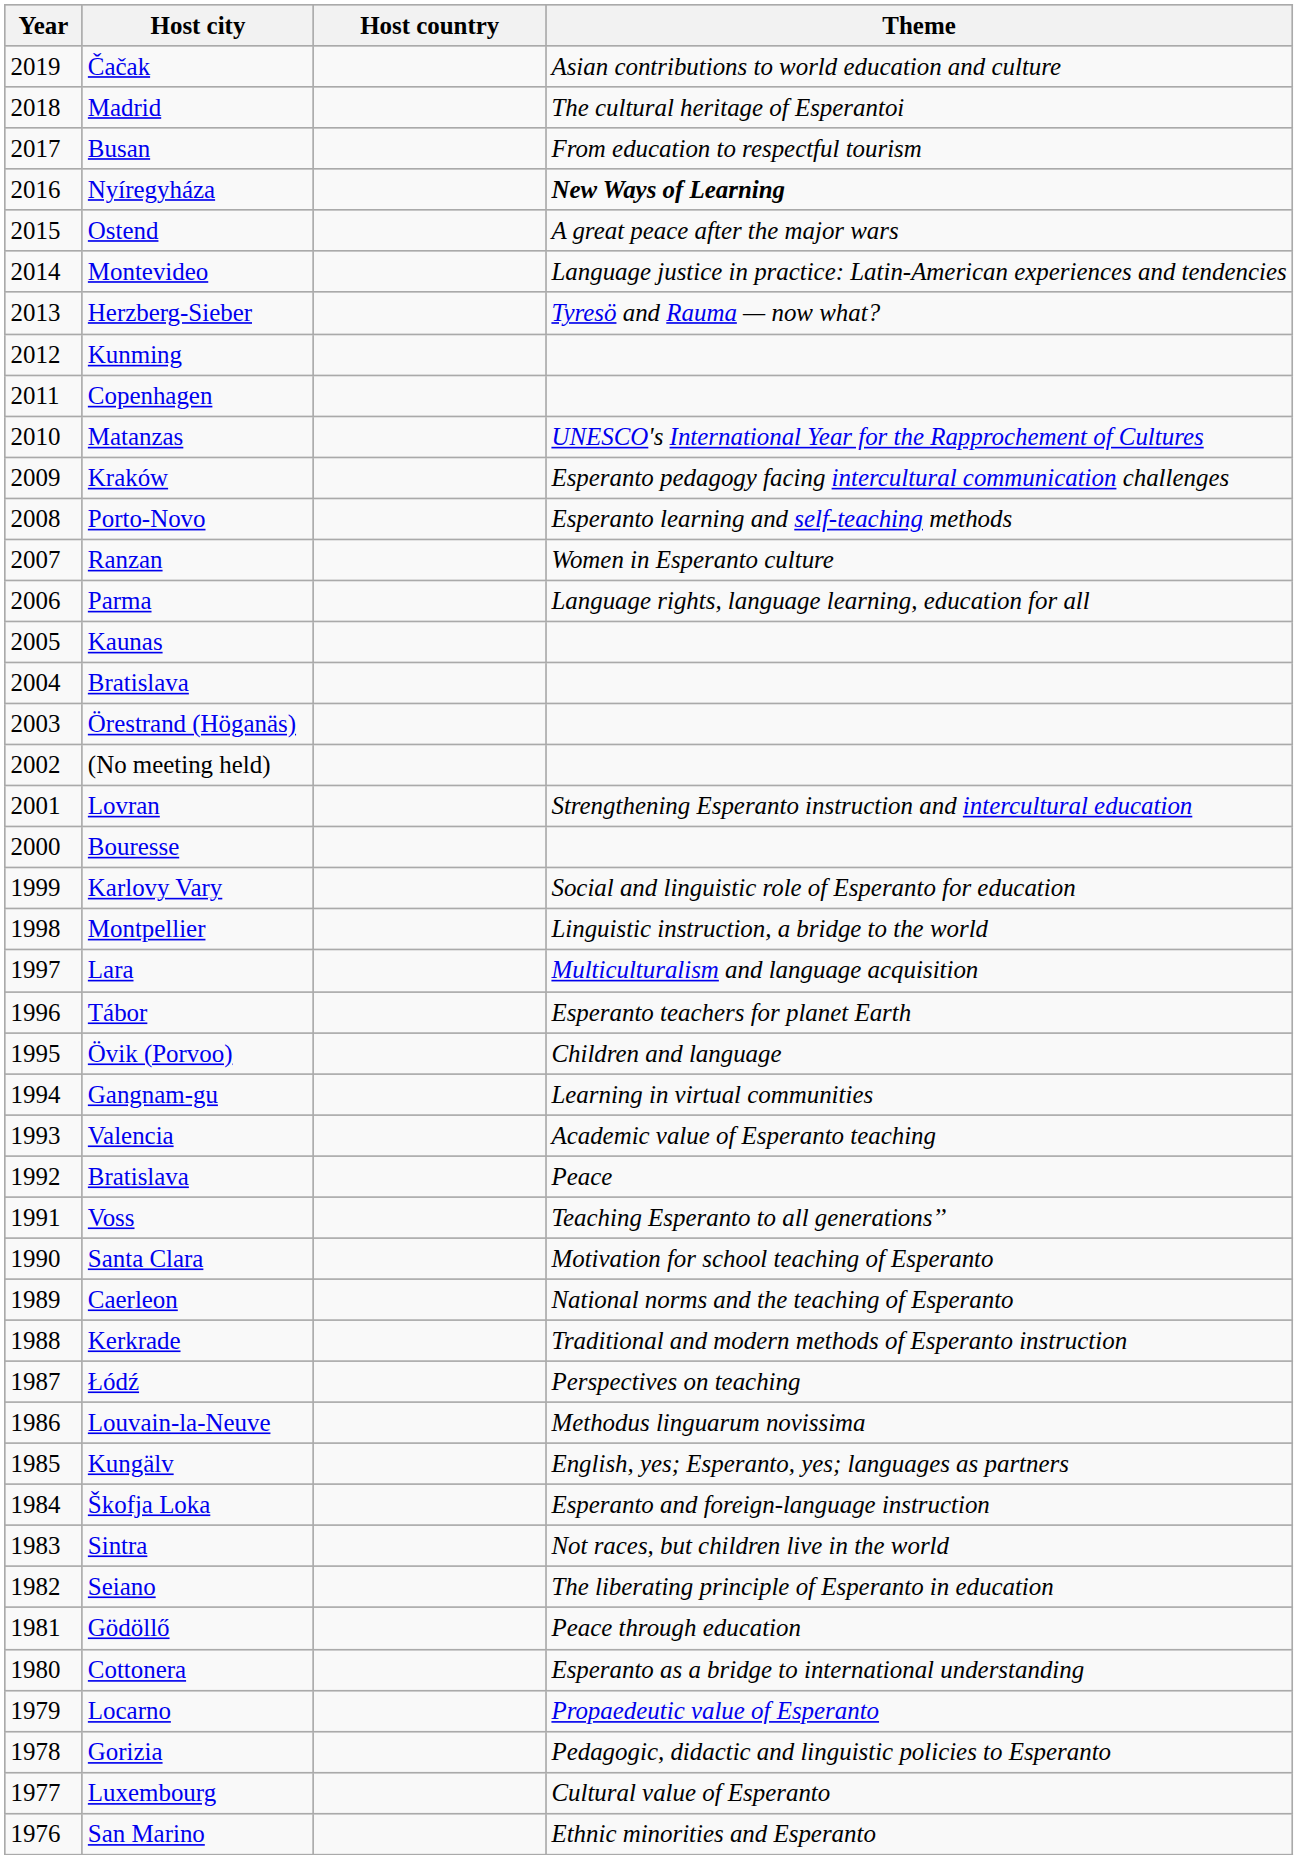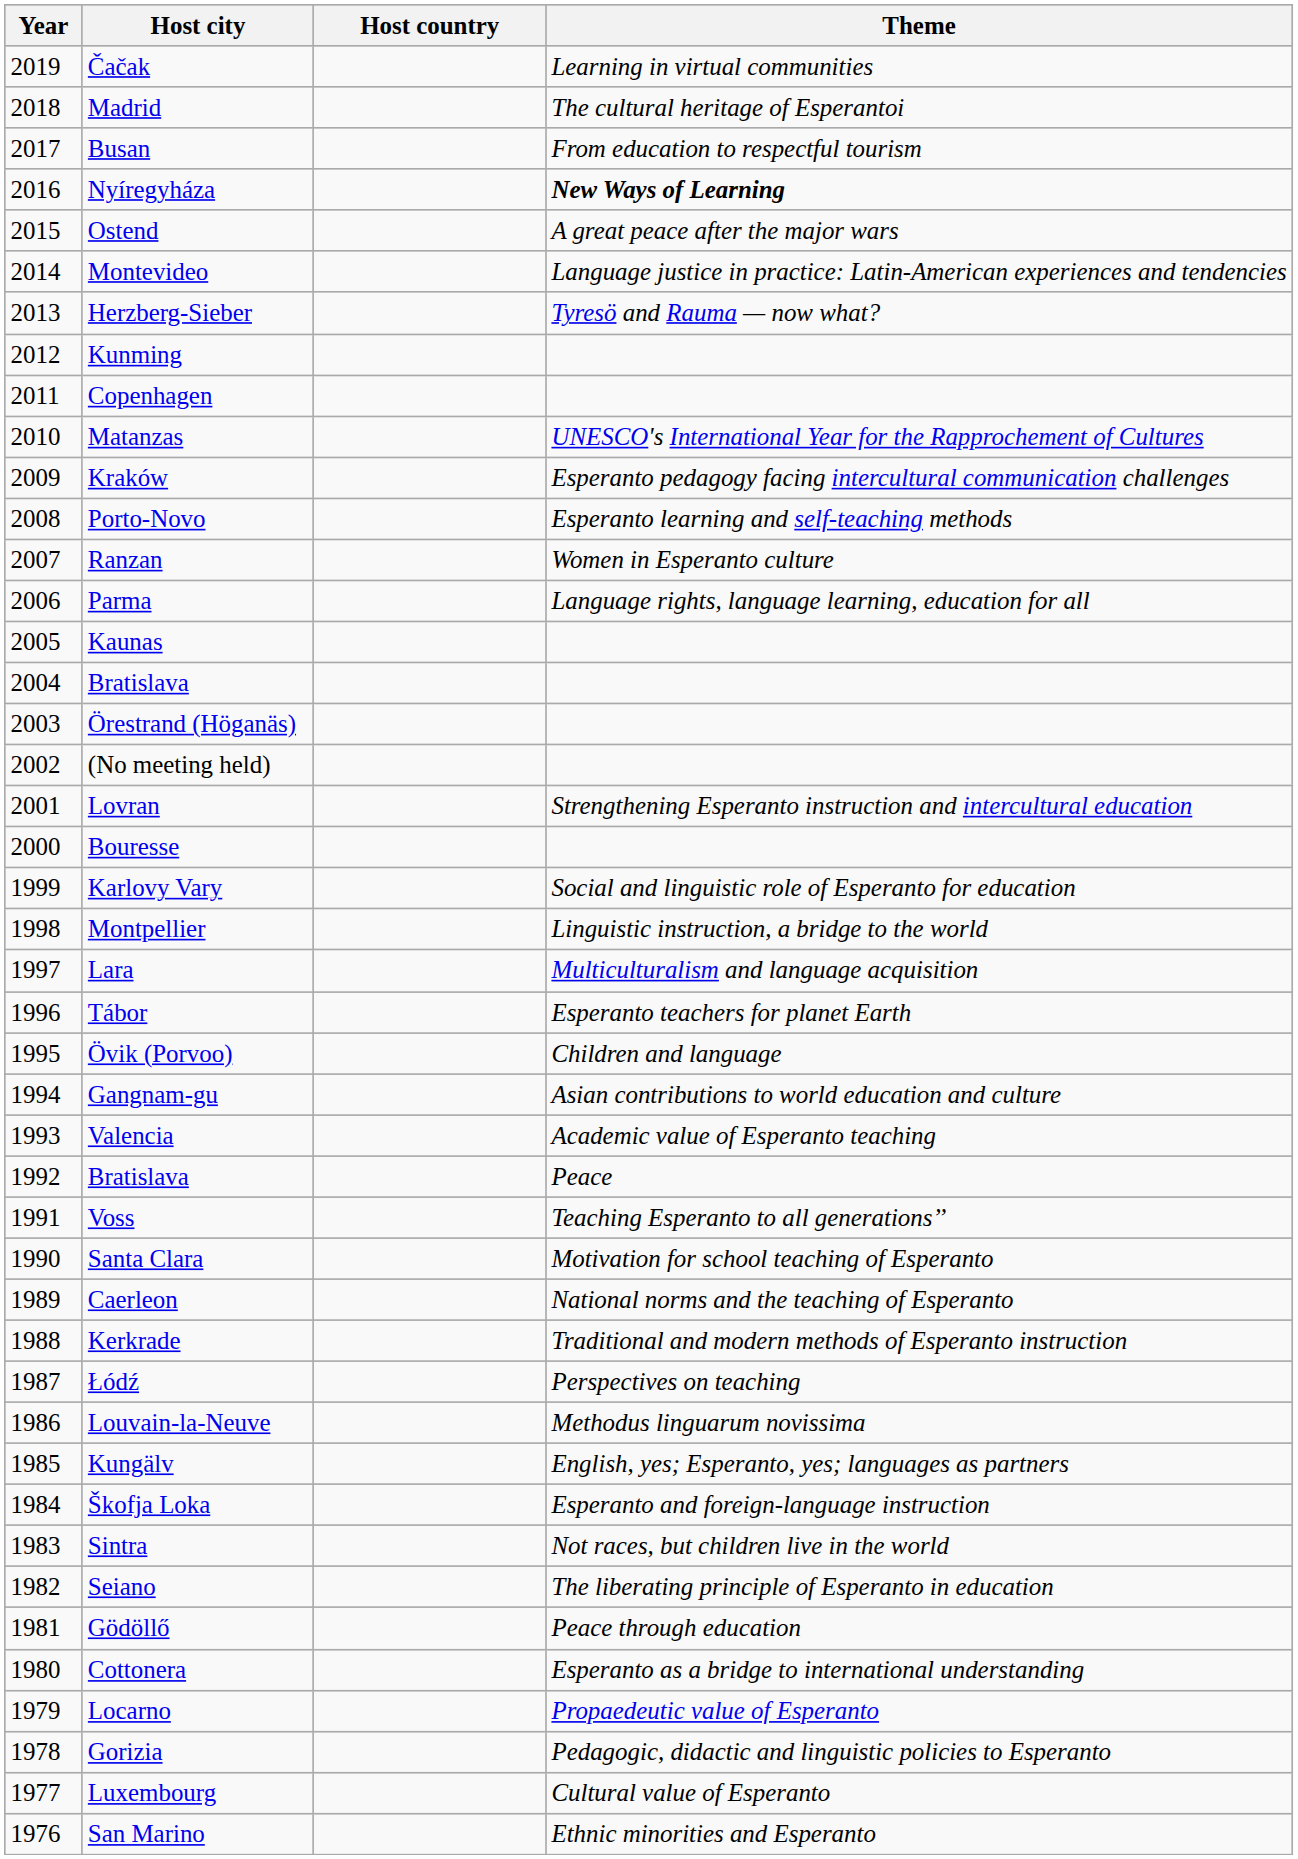 <table class="wikitable" style="font-size:95%">
 <tr>
 <th width="6%">Year</th>
 <th width="18%">Host city</th>
 <th width="18%">Host country</th>
 <th width="58%">Theme</th>
 </tr>
 <tr>
 <td>2019</td>
 <td><a href='#'>Čačak</a></td>
 <td></td>
-<td><em>Asian contributions to world education and culture</em></td>
+<td><em>Learning in virtual communities</em></td>
 </tr>
 <tr>
 <td>2018</td>
 <td><a href='#'>Madrid</a></td>
 <td></td>
 <td><em>The cultural heritage of Esperantoi</em></td>
 </tr>
 <tr>
 <td>2017</td>
 <td><a href='#'>Busan</a></td>
 <td></td>
 <td><em>From education to respectful tourism</em></td>
 </tr>
 <tr>
 <td>2016</td>
 <td><a href='#'>Nyíregyháza</a></td>
 <td></td>
 <td><strong><em>New Ways of Learning</em></strong></td>
 </tr>
 <tr>
 <td>2015</td>
 <td><a href='#'>Ostend</a></td>
 <td></td>
 <td><em>A great peace after the major wars</em></td>
 </tr>
 <tr>
 <td>2014</td>
 <td><a href='#'>Montevideo</a></td>
 <td></td>
 <td><em>Language justice in practice: Latin-American experiences and tendencies</em></td>
 </tr>
 <tr>
 <td>2013</td>
 <td><a href='#'>Herzberg-Sieber</a></td>
 <td></td>
 <td><em><a href='#'>Tyresö</a> and <a href='#'>Rauma</a> — now what?</em></td>
 </tr>
 <tr>
 <td>2012</td>
 <td><a href='#'>Kunming</a></td>
 <td></td>
 <td></td>
 </tr>
 <tr>
 <td>2011</td>
 <td><a href='#'>Copenhagen</a></td>
 <td></td>
 <td></td>
 </tr>
 <tr>
 <td>2010</td>
 <td><a href='#'>Matanzas</a></td>
 <td></td>
 <td><em><a href='#'>UNESCO</a>'s <a href='#'>International Year for the Rapprochement of Cultures</a></em></td>
 </tr>
 <tr>
 <td>2009</td>
 <td><a href='#'>Kraków</a></td>
 <td></td>
 <td><em>Esperanto pedagogy facing <a href='#'>intercultural communication</a> challenges</em></td>
 </tr>
 <tr>
 <td>2008</td>
 <td><a href='#'>Porto-Novo</a></td>
 <td></td>
 <td><em>Esperanto learning and <a href='#'>self-teaching</a> methods</em></td>
 </tr>
 <tr>
 <td>2007</td>
 <td><a href='#'>Ranzan</a></td>
 <td></td>
 <td><em>Women in Esperanto culture</em></td>
 </tr>
 <tr>
 <td>2006</td>
 <td><a href='#'>Parma</a></td>
 <td></td>
 <td><em>Language rights, language learning, education for all</em></td>
 </tr>
 <tr>
 <td>2005</td>
 <td><a href='#'>Kaunas</a></td>
 <td></td>
 <td></td>
 </tr>
 <tr>
 <td>2004</td>
 <td><a href='#'>Bratislava</a></td>
 <td></td>
 <td></td>
 </tr>
 <tr>
 <td>2003</td>
 <td><a href='#'>Örestrand (Höganäs)</a></td>
 <td></td>
 <td></td>
 </tr>
 <tr>
 <td>2002</td>
 <td>(No meeting held)</td>
 <td></td>
 </tr>
 <tr>
 <td>2001</td>
 <td><a href='#'>Lovran</a></td>
 <td></td>
 <td><em>Strengthening Esperanto instruction and <a href='#'>intercultural education</a></em></td>
 </tr>
 <tr>
 <td>2000</td>
 <td><a href='#'>Bouresse</a></td>
 <td></td>
 <td></td>
 </tr>
 <tr>
 <td>1999</td>
 <td><a href='#'>Karlovy Vary</a></td>
 <td></td>
 <td><em>Social and linguistic role of Esperanto for education</em></td>
 </tr>
 <tr>
 <td>1998</td>
 <td><a href='#'>Montpellier</a></td>
 <td></td>
 <td><em>Linguistic instruction, a bridge to the world</em></td>
 </tr>
 <tr>
 <td>1997</td>
 <td><a href='#'>Lara</a></td>
 <td></td>
 <td><em><a href='#'>Multiculturalism</a> and language acquisition</em></td>
 </tr>
 <tr>
 <td>1996</td>
 <td><a href='#'>Tábor</a></td>
 <td></td>
 <td><em>Esperanto teachers for planet Earth</em></td>
 </tr>
 <tr>
 <td>1995</td>
 <td><a href='#'>Övik (Porvoo)</a></td>
 <td></td>
 <td><em>Children and language</em></td>
 </tr>
 <tr>
 <td>1994</td>
 <td><a href='#'>Gangnam-gu</a></td>
 <td></td>
-<td><em>Learning in virtual communities</em></td>
+<td><em>Asian contributions to world education and culture</em></td>
 </tr>
 <tr>
 <td>1993</td>
 <td><a href='#'>Valencia</a></td>
 <td></td>
 <td><em>Academic value of Esperanto teaching</em></td>
 </tr>
 <tr>
 <td>1992</td>
 <td><a href='#'>Bratislava</a></td>
 <td></td>
 <td><em>Peace</em></td>
 </tr>
 <tr>
 <td>1991</td>
 <td><a href='#'>Voss</a></td>
 <td></td>
 <td><em>Teaching Esperanto to all generations’’</em></td>
 </tr>
 <tr>
 <td>1990</td>
 <td><a href='#'>Santa Clara</a></td>
 <td></td>
 <td><em>Motivation for school teaching of Esperanto</em></td>
 </tr>
 <tr>
 <td>1989</td>
 <td><a href='#'>Caerleon</a></td>
 <td></td>
 <td><em>National norms and the teaching of Esperanto</em></td>
 </tr>
 <tr>
 <td>1988</td>
 <td><a href='#'>Kerkrade</a></td>
 <td></td>
 <td><em>Traditional and modern methods of Esperanto instruction</em></td>
 </tr>
 <tr>
 <td>1987</td>
 <td><a href='#'>Łódź</a></td>
 <td></td>
 <td><em>Perspectives on teaching</em></td>
 </tr>
 <tr>
 <td>1986</td>
 <td><a href='#'>Louvain-la-Neuve</a></td>
 <td></td>
 <td><em>Methodus linguarum novissima</em></td>
 </tr>
 <tr>
 <td>1985</td>
 <td><a href='#'>Kungälv</a></td>
 <td></td>
 <td><em>English, yes; Esperanto, yes; languages as partners</em></td>
 </tr>
 <tr>
 <td>1984</td>
 <td><a href='#'>Škofja Loka</a></td>
 <td></td>
 <td><em>Esperanto and foreign-language instruction</em></td>
 </tr>
 <tr>
 <td>1983</td>
 <td><a href='#'>Sintra</a></td>
 <td></td>
 <td><em>Not races, but children live in the world</em></td>
 </tr>
 <tr>
 <td>1982</td>
 <td><a href='#'>Seiano</a></td>
 <td></td>
 <td><em>The liberating principle of Esperanto in education</em></td>
 </tr>
 <tr>
 <td>1981</td>
 <td><a href='#'>Gödöllő</a></td>
 <td></td>
 <td><em>Peace through education</em></td>
 </tr>
 <tr>
 <td>1980</td>
 <td><a href='#'>Cottonera</a></td>
 <td></td>
 <td><em>Esperanto as a bridge to international understanding</em></td>
 </tr>
 <tr>
 <td>1979</td>
 <td><a href='#'>Locarno</a></td>
 <td></td>
 <td><em><a href='#'>Propaedeutic value of Esperanto</a></em></td>
 </tr>
 <tr>
 <td>1978</td>
 <td><a href='#'>Gorizia</a></td>
 <td></td>
 <td><em>Pedagogic, didactic and linguistic policies to Esperanto</em></td>
 </tr>
 <tr>
 <td>1977</td>
 <td><a href='#'>Luxembourg</a></td>
 <td></td>
 <td><em>Cultural value of Esperanto</em></td>
 </tr>
 <tr>
 <td>1976</td>
 <td><a href='#'>San Marino</a></td>
 <td></td>
 <td><em>Ethnic minorities and Esperanto</em></td>
 </tr>
 <tr>
 </tr>
 </table>
